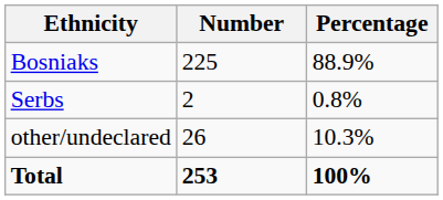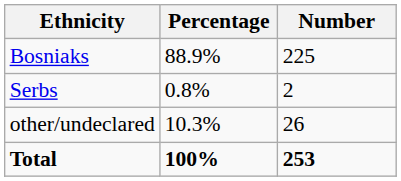 <table class="wikitable">
 <tr>
 <th width="100px">Ethnicity</th>
+<th width="80px">Percentage</th>
 <th width="80px">Number</th>
-<th width="80px">Percentage</th>
 </tr>
 <tr>
 <td><a href='#'>Bosniaks</a></td>
+<td>88.9%</td>
 <td>225</td>
-<td>88.9%</td>
 </tr>
 <tr>
 <td><a href='#'>Serbs</a></td>
+<td>0.8%</td>
 <td>2</td>
-<td>0.8%</td>
 </tr>
 <tr>
 <td>other/undeclared</td>
+<td>10.3%</td>
 <td>26</td>
-<td>10.3%</td>
 </tr>
 <tr>
 <td><strong>Total</strong></td>
+<td><strong>100%</strong></td>
 <td><strong>253</strong></td>
-<td><strong>100%</strong></td>
 </tr>
 </table>
